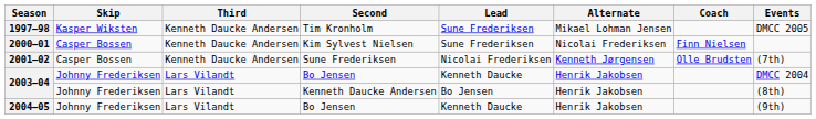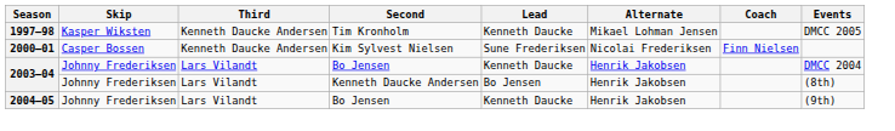 <table class="wikitable">
 <tr>
 <th scope="col" width=60>Season</th>
 <th scope="col">Skip</th>
 <th scope="col">Third</th>
 <th scope="col">Second</th>
 <th scope="col">Lead</th>
 <th scope="col">Alternate</th>
 <th scope="col">Coach</th>
 <th scope="col">Events</th>
 </tr>
 <tr>
 <th scope="row">1997–98</th>
 <td><a href='#'>Kasper Wiksten</a></td>
 <td>Kenneth Daucke Andersen</td>
 <td>Tim Kronholm</td>
-<td><a href='#'>Sune Frederiksen</a></td>
+<td>Kenneth Daucke</td>
 <td>Mikael Lohman Jensen</td>
 <td></td>
 <td>DMCC 2005 </td>
 </tr>
 <tr>
 <th scope="row">2000–01</th>
 <td><a href='#'>Casper Bossen</a></td>
 <td>Kenneth Daucke Andersen</td>
 <td>Kim Sylvest Nielsen</td>
 <td>Sune Frederiksen</td>
 <td>Nicolai Frederiksen</td>
 <td><a href='#'>Finn Nielsen</a></td>
 <td> </td>
-</tr>
-<tr>
-<th scope="row">2001–02</th>
-<td>Casper Bossen</td>
-<td>Kenneth Daucke Andersen</td>
-<td>Sune Frederiksen</td>
-<td>Nicolai Frederiksen</td>
-<td><a href='#'>Kenneth Jørgensen</a></td>
-<td><a href='#'>Olle Brudsten</a></td>
-<td> (7th)</td>
 </tr>
 <tr>
 <th scope="row" rowspan=2>2003–04</th>
 <td><a href='#'>Johnny Frederiksen</a></td>
 <td><a href='#'>Lars Vilandt</a></td>
 <td><a href='#'>Bo Jensen</a></td>
 <td>Kenneth Daucke</td>
 <td><a href='#'>Henrik Jakobsen</a></td>
 <td></td>
 <td><a href='#'>DMCC</a> 2004 </td>
 </tr>
 <tr>
 <td>Johnny Frederiksen</td>
 <td>Lars Vilandt</td>
 <td>Kenneth Daucke Andersen</td>
 <td>Bo Jensen</td>
 <td>Henrik Jakobsen</td>
 <td></td>
 <td> (8th)</td>
 </tr>
 <tr>
 <th scope="row">2004–05</th>
 <td>Johnny Frederiksen</td>
 <td>Lars Vilandt</td>
 <td>Bo Jensen</td>
 <td>Kenneth Daucke</td>
 <td>Henrik Jakobsen</td>
 <td></td>
 <td> (9th)</td>
 </tr>
 </table>
